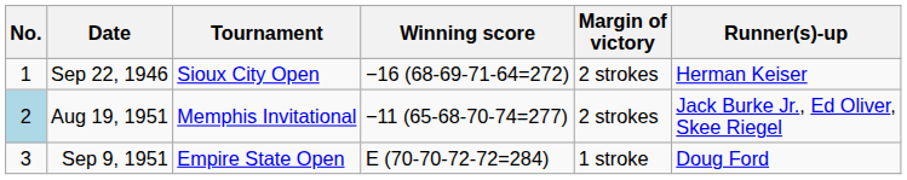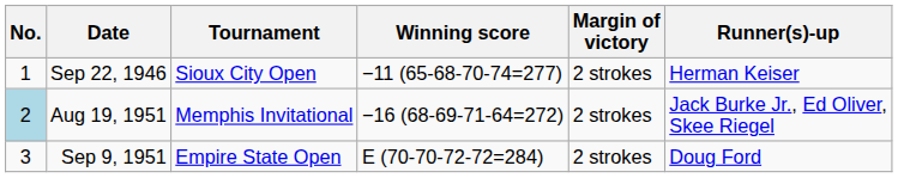 <table class="wikitable" style="font-size:95%;">
 <tr>
 <th>No.</th>
 <th>Date</th>
 <th>Tournament</th>
 <th>Winning score</th>
 <th>Margin of<br>victory</th>
 <th>Runner(s)-up</th>
 </tr>
 <tr>
 <td align=center>1</td>
 <td align=right>Sep 22, 1946</td>
 <td><a href='#'>Sioux City Open</a></td>
-<td>−16 (68-69-71-64=272)</td>
+<td>−11 (65-68-70-74=277)</td>
 <td>2 strokes</td>
 <td> <a href='#'>Herman Keiser</a></td>
 </tr>
 <tr>
 <td align=center style="background: lightblue;">2</td>
 <td align=right>Aug 19, 1951</td>
 <td><a href='#'>Memphis Invitational</a></td>
-<td>−11 (65-68-70-74=277)</td>
+<td>−16 (68-69-71-64=272)</td>
 <td>2 strokes</td>
 <td> <a href='#'>Jack Burke Jr.</a>,  <a href='#'>Ed Oliver</a>,<br> <a href='#'>Skee Riegel</a></td>
 </tr>
 <tr>
 <td align=center>3</td>
 <td align=right>Sep 9, 1951</td>
 <td><a href='#'>Empire State Open</a></td>
 <td>E (70-70-72-72=284)</td>
-<td>1 stroke</td>
+<td>2 strokes</td>
 <td> <a href='#'>Doug Ford</a></td>
 </tr>
 </table>
